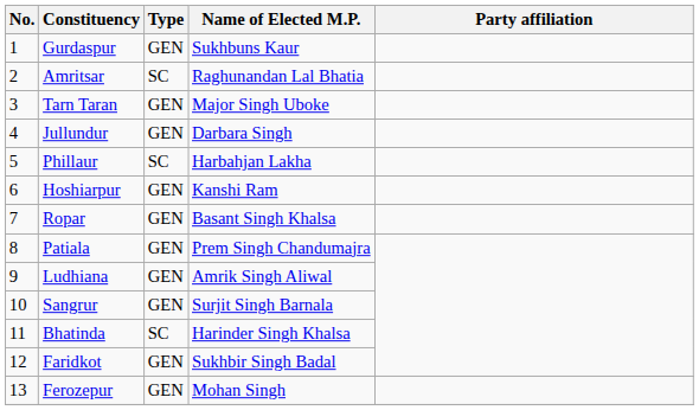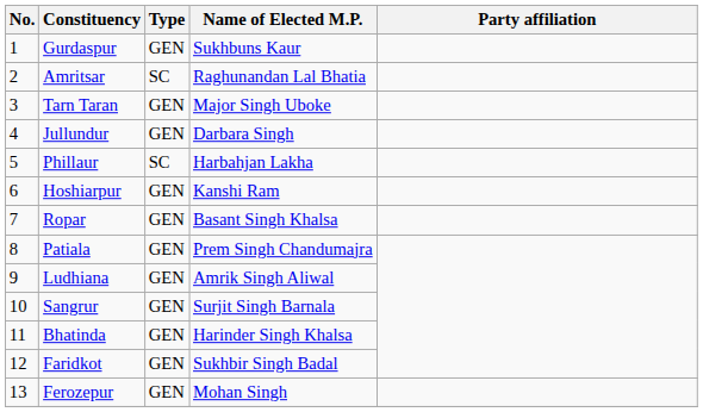 <table class="wikitable" style="font-size:95%;">
 <tr>
 <th>No.</th>
 <th>Constituency</th>
 <th>Type</th>
 <th>Name of Elected M.P.</th>
 <th colspan="2" style="width:18em">Party affiliation</th>
 </tr>
 <tr>
 <td>1</td>
 <td><a href='#'>Gurdaspur</a></td>
 <td>GEN</td>
 <td><a href='#'>Sukhbuns Kaur</a></td>
 <td></td>
 </tr>
 <tr>
 <td>2</td>
 <td><a href='#'>Amritsar</a></td>
 <td>SC</td>
 <td><a href='#'>Raghunandan Lal Bhatia</a></td>
 </tr>
 <tr>
 <td>3</td>
 <td><a href='#'>Tarn Taran</a></td>
 <td>GEN</td>
 <td><a href='#'>Major Singh Uboke</a></td>
 <td></td>
 </tr>
 <tr>
 <td>4</td>
 <td><a href='#'>Jullundur</a></td>
 <td>GEN</td>
 <td><a href='#'>Darbara Singh</a></td>
 </tr>
 <tr>
 <td>5</td>
 <td><a href='#'>Phillaur</a></td>
 <td>SC</td>
 <td><a href='#'>Harbahjan Lakha</a></td>
 <td></td>
 </tr>
 <tr>
 <td>6</td>
 <td><a href='#'>Hoshiarpur</a></td>
 <td>GEN</td>
 <td><a href='#'>Kanshi Ram</a></td>
 </tr>
 <tr>
 <td>7</td>
 <td><a href='#'>Ropar</a></td>
 <td>GEN</td>
 <td><a href='#'>Basant Singh Khalsa</a></td>
 <td></td>
 </tr>
 <tr>
 <td>8</td>
 <td><a href='#'>Patiala</a></td>
 <td>GEN</td>
 <td><a href='#'>Prem Singh Chandumajra</a></td>
 </tr>
 <tr>
 <td>9</td>
 <td><a href='#'>Ludhiana</a></td>
 <td>GEN</td>
 <td><a href='#'>Amrik Singh Aliwal</a></td>
 </tr>
 <tr>
 <td>10</td>
 <td><a href='#'>Sangrur</a></td>
 <td>GEN</td>
 <td><a href='#'>Surjit Singh Barnala</a></td>
 </tr>
 <tr>
 <td>11</td>
 <td><a href='#'>Bhatinda</a></td>
-<td>SC</td>
+<td>GEN</td>
 <td><a href='#'>Harinder Singh Khalsa</a></td>
 </tr>
 <tr>
 <td>12</td>
 <td><a href='#'>Faridkot</a></td>
 <td>GEN</td>
 <td><a href='#'>Sukhbir Singh Badal</a></td>
 </tr>
 <tr>
 <td>13</td>
 <td><a href='#'>Ferozepur</a></td>
 <td>GEN</td>
 <td><a href='#'>Mohan Singh</a></td>
 <td></td>
 </tr>
 <tr>
 </tr>
 </table>
